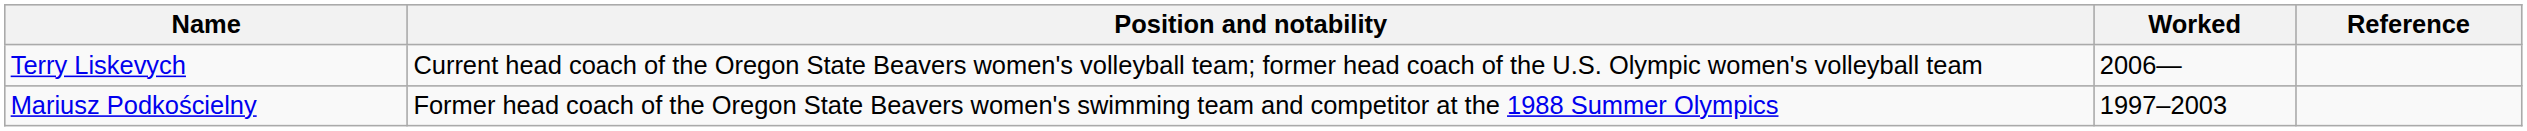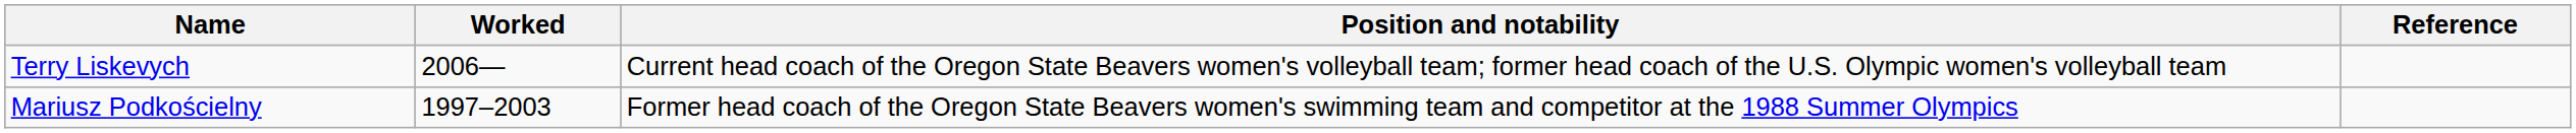 <table class="wikitable sortable" style="width:100%">
 <tr>
 <th width="*">Name</th>
+<th width="8%">Worked</th>
 <th width="67%">Position and notability</th>
-<th width="8%">Worked</th>
 <th width="9%" class="unsortable">Reference</th>
 </tr>
 <tr valign="top">
 <td><a href='#'>Terry Liskevych</a></td>
+<td>2006—</td>
 <td>Current head coach of the Oregon State Beavers women's volleyball team; former head coach of the U.S. Olympic women's volleyball team</td>
-<td>2006—</td>
 <td></td>
 </tr>
 <tr valign="top">
 <td><a href='#'>Mariusz Podkościelny</a></td>
+<td>1997–2003</td>
 <td>Former head coach of the Oregon State Beavers women's swimming team and competitor at the <a href='#'>1988 Summer Olympics</a></td>
-<td>1997–2003</td>
 <td></td>
 </tr>
 </table>
